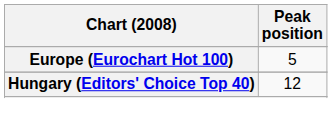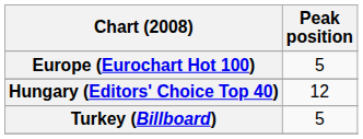 <table class="wikitable sortable plainrowheaders" style="text-align:center">
 <tr>
 <th scope="col">Chart (2008)</th>
 <th scope="col">Peak<br>position</th>
 </tr>
 <tr>
 </tr>
 <tr>
 </tr>
 <tr>
 </tr>
 <tr>
 </tr>
 <tr>
 </tr>
 <tr>
 </tr>
 <tr>
 <th scope="row">Europe (<a href='#'>Eurochart Hot 100</a>)</th>
 <td>5</td>
 </tr>
 <tr>
 </tr>
 <tr>
 <th scope="row">Hungary (<a href='#'>Editors' Choice Top 40</a>)</th>
 <td>12</td>
 </tr>
 <tr>
 </tr>
 <tr>
 </tr>
 <tr>
 </tr>
 <tr>
 </tr>
 <tr>
 </tr>
 <tr>
 </tr>
 <tr>
 </tr>
 <tr>
+<th scope="row">Turkey (<em><a href='#'>Billboard</a></em>)</th>
+<td>5</td>
+</tr>
+<tr>
 </tr>
 <tr>
 </tr>
 <tr>
 </tr>
 <tr>
 </tr>
 </table>
